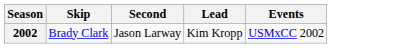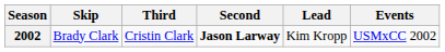 <table class="wikitable">
 <tr>
 <th scope="col">Season</th>
 <th scope="col">Skip</th>
+<th scope="col">Third</th>
 <th scope="col">Second</th>
 <th scope="col">Lead</th>
 <th scope="col">Events</th>
 </tr>
 <tr>
 <th scope="row">2002</th>
 <td><a href='#'>Brady Clark</a></td>
-<td>Jason Larway</td>
+<td><a href='#'>Cristin Clark</a></td>
+<td><strong>Jason Larway</strong></td>
 <td>Kim Kropp</td>
 <td><a href='#'>USMxCC</a> 2002 </td>
 </tr>
 </table>
